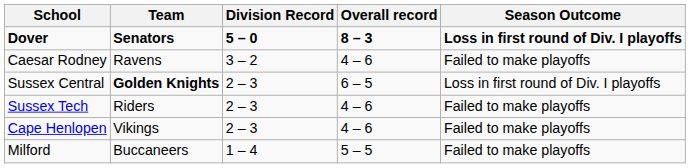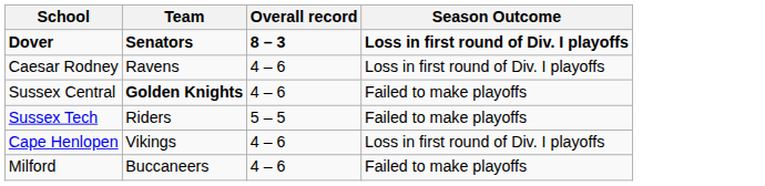 <table class="wikitable mw-collapsible mw-collapsed">
 <tr>
 <th>School</th>
 <th>Team</th>
-<th>Division Record</th>
 <th>Overall record</th>
 <th>Season Outcome</th>
 </tr>
 <tr>
 <td><strong>Dover</strong></td>
 <td><strong>Senators</strong></td>
-<td><strong>5 – 0</strong></td>
 <td><strong>8 – 3</strong></td>
 <td><strong>Loss in first round of Div. I playoffs</strong></td>
 </tr>
 <tr>
 <td>Caesar Rodney</td>
 <td>Ravens</td>
-<td>3 – 2</td>
+<td>4 – 6</td>
+<td>Loss in first round of Div. I playoffs</td>
+</tr>
+<tr>
+<td>Sussex Central</td>
+<td><strong>Golden Knights</strong></td>
 <td>4 – 6</td>
 <td>Failed to make playoffs</td>
 </tr>
 <tr>
-<td>Sussex Central</td>
-<td><strong>Golden Knights</strong></td>
-<td>2 – 3</td>
-<td>6 – 5</td>
-<td>Loss in first round of Div. I playoffs</td>
-</tr>
-<tr>
 <td><a href='#'>Sussex Tech</a></td>
 <td>Riders</td>
-<td>2 – 3</td>
-<td>4 – 6</td>
+<td>5 – 5</td>
 <td>Failed to make playoffs</td>
 </tr>
 <tr>
 <td><a href='#'>Cape Henlopen</a></td>
 <td>Vikings</td>
-<td>2 – 3</td>
 <td>4 – 6</td>
-<td>Failed to make playoffs</td>
+<td>Loss in first round of Div. I playoffs</td>
 </tr>
 <tr>
 <td>Milford</td>
 <td>Buccaneers</td>
-<td>1 – 4</td>
-<td>5 – 5</td>
+<td>4 – 6</td>
 <td>Failed to make playoffs</td>
 </tr>
 </table>
